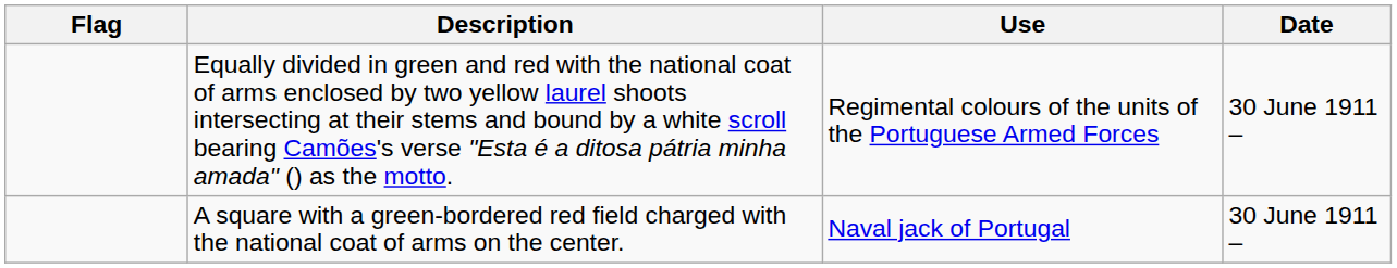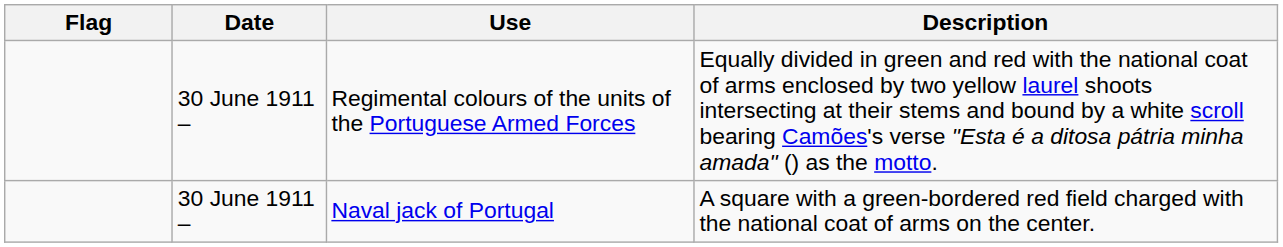 <table class="wikitable">
 <tr>
 <th width="110">Flag</th>
+<th width="100">Date</th>
+<th width="250">Use</th>
 <th width="400">Description</th>
-<th width="250">Use</th>
-<th width="100">Date</th>
 </tr>
 <tr>
 <td></td>
+<td>30 June 1911 –</td>
+<td>Regimental colours of the units of the <a href='#'>Portuguese Armed Forces</a></td>
 <td>Equally divided in green and red with the national coat of arms enclosed by two yellow <a href='#'>laurel</a> shoots intersecting at their stems and bound by a white <a href='#'>scroll</a> bearing <a href='#'>Camões</a>'s verse <em>"Esta é a ditosa pátria minha amada"</em> () as the <a href='#'>motto</a>.</td>
-<td>Regimental colours of the units of the <a href='#'>Portuguese Armed Forces</a></td>
-<td>30 June 1911 –</td>
 </tr>
 <tr>
 <td></td>
+<td>30 June 1911 –</td>
+<td><a href='#'>Naval jack of Portugal</a></td>
 <td>A square with a green-bordered red field charged with the national coat of arms on the center.</td>
-<td><a href='#'>Naval jack of Portugal</a></td>
-<td>30 June 1911 –</td>
 </tr>
 </table>
